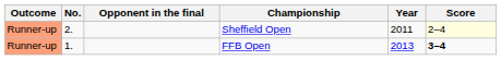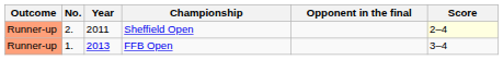 <table class="sortable wikitable">
 <tr>
 <th width="80">Outcome</th>
 <th width="20">No.</th>
+<th width="50">Year</th>
+<th width="250">Championship</th>
 <th width="200">Opponent in the final</th>
-<th width="250">Championship</th>
-<th width="50">Year</th>
 <th width="100">Score</th>
 </tr>
 <tr>
 <td style="background:#ffa07a;">Runner-up</td>
 <td>2.</td>
+<td>2011</td>
+<td><a href='#'>Sheffield Open</a></td>
 <td> </td>
-<td><a href='#'>Sheffield Open</a></td>
-<td>2011</td>
 <td style="background: lightyellow;">2–4</td>
 </tr>
 <tr>
 <td style="background:#ffa07a;">Runner-up</td>
 <td>1.</td>
+<td><a href='#'>2013</a></td>
+<td><a href='#'>FFB Open</a></td>
 <td> </td>
-<td><a href='#'>FFB Open</a></td>
-<td><a href='#'>2013</a></td>
-<td><strong>3–4</strong></td>
+<td>3–4</td>
 </tr>
 </table>
